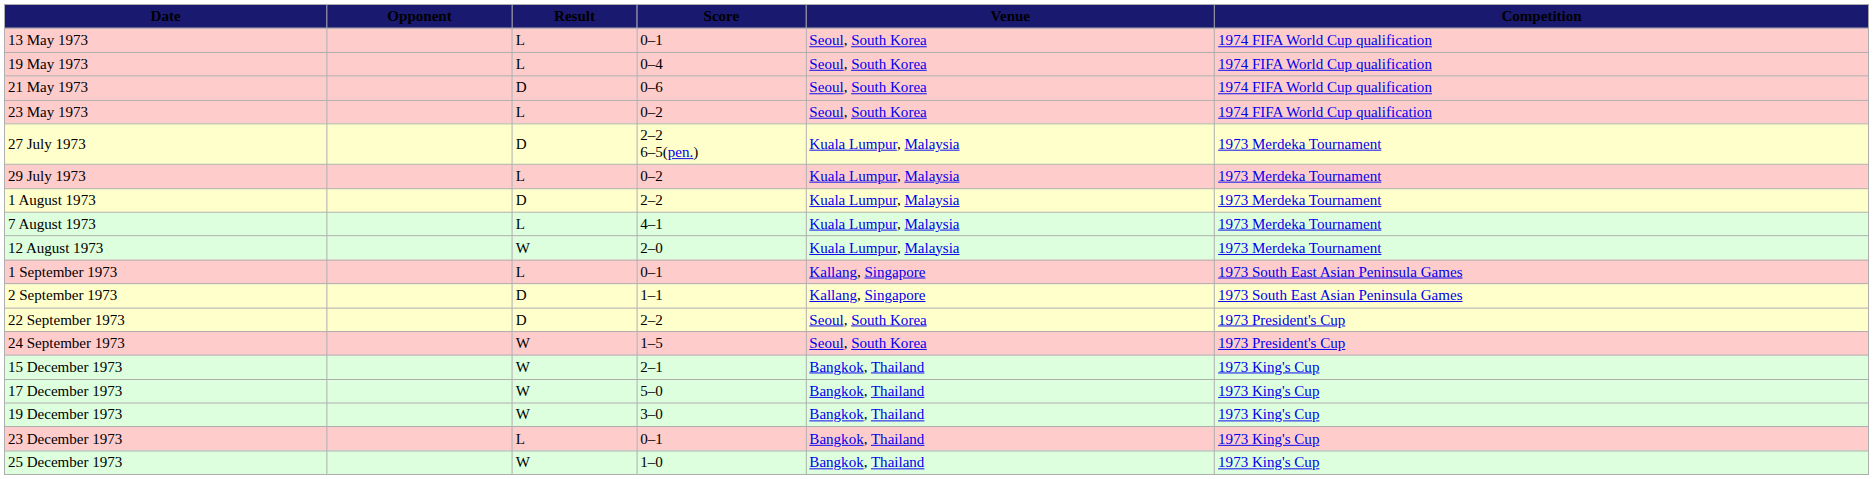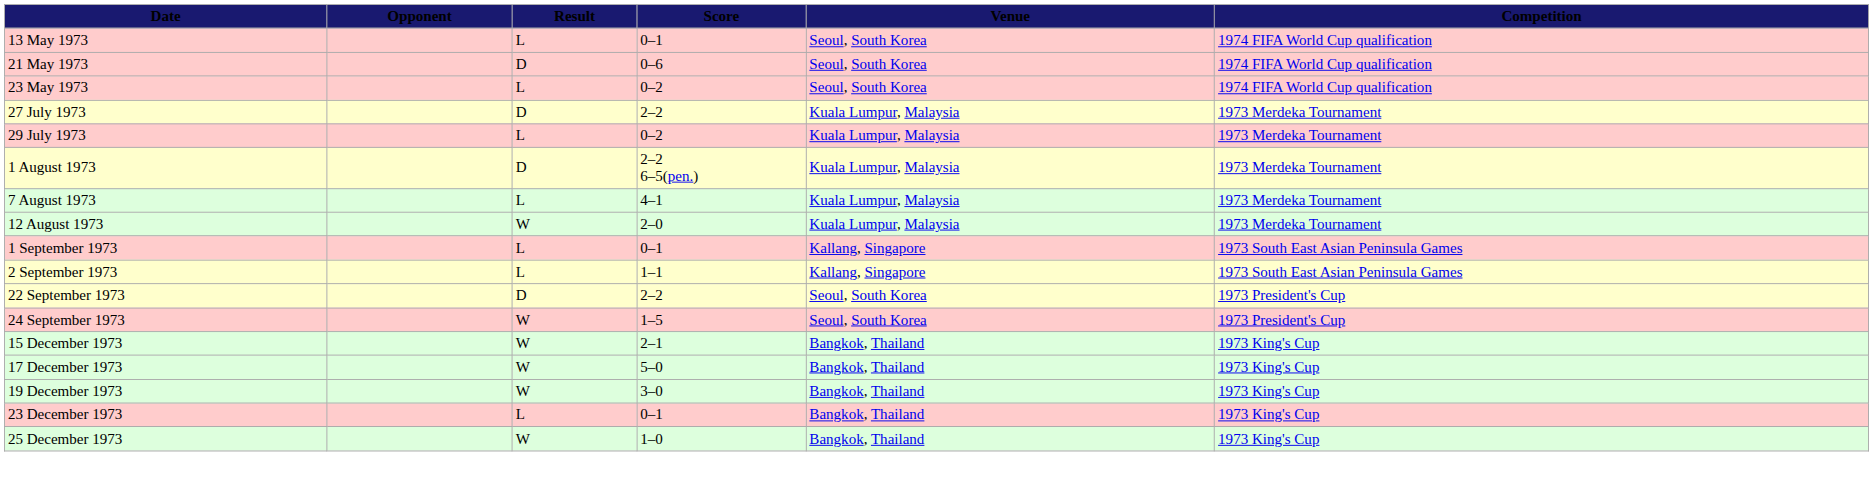 <table style="width:100%;" class="wikitable">
 <tr>
 <th style="background:#191970;"><span>Date</span></th>
 <th style="background:#191970;"><span>Opponent</span></th>
 <th style="background:#191970;"><span>Result</span></th>
 <th style="background:#191970;"><span>Score</span></th>
 <th style="background:#191970;"><span>Venue</span></th>
 <th style="background:#191970;"><span>Competition</span></th>
 </tr>
 <tr style="background:#fcc;">
 <td>13 May 1973</td>
 <td></td>
 <td>L</td>
 <td>0–1</td>
-<td> <a href='#'>Seoul</a>, <a href='#'>South Korea</a></td>
-<td><a href='#'>1974 FIFA World Cup qualification</a></td>
-</tr>
-<tr style="background:#fcc;">
-<td>19 May 1973</td>
-<td></td>
-<td>L</td>
-<td>0–4</td>
 <td> <a href='#'>Seoul</a>, <a href='#'>South Korea</a></td>
 <td><a href='#'>1974 FIFA World Cup qualification</a></td>
 </tr>
 <tr style="background:#fcc;">
 <td>21 May 1973</td>
 <td></td>
 <td>D</td>
 <td>0–6</td>
 <td> <a href='#'>Seoul</a>, <a href='#'>South Korea</a></td>
 <td><a href='#'>1974 FIFA World Cup qualification</a></td>
 </tr>
 <tr style="background:#fcc;">
 <td>23 May 1973</td>
 <td></td>
 <td>L</td>
 <td>0–2</td>
 <td> <a href='#'>Seoul</a>, <a href='#'>South Korea</a></td>
 <td><a href='#'>1974 FIFA World Cup qualification</a></td>
 </tr>
 <tr style="background:#ffc;">
 <td>27 July 1973</td>
 <td></td>
 <td>D</td>
-<td>2–2<br>6–5(<a href='#'>pen.</a>)</td>
+<td>2–2</td>
 <td> <a href='#'>Kuala Lumpur</a>, <a href='#'>Malaysia</a></td>
 <td><a href='#'>1973 Merdeka Tournament</a></td>
 </tr>
 <tr style="background:#fcc;">
 <td>29 July 1973</td>
 <td></td>
 <td>L</td>
 <td>0–2</td>
 <td> <a href='#'>Kuala Lumpur</a>, <a href='#'>Malaysia</a></td>
 <td><a href='#'>1973 Merdeka Tournament</a></td>
 </tr>
 <tr style="background:#ffc;">
 <td>1 August 1973</td>
 <td></td>
 <td>D</td>
-<td>2–2</td>
+<td>2–2<br>6–5(<a href='#'>pen.</a>)</td>
 <td> <a href='#'>Kuala Lumpur</a>, <a href='#'>Malaysia</a></td>
 <td><a href='#'>1973 Merdeka Tournament</a></td>
 </tr>
 <tr style="background:#dfd;">
 <td>7 August 1973</td>
 <td></td>
 <td>L</td>
 <td>4–1</td>
 <td> <a href='#'>Kuala Lumpur</a>, <a href='#'>Malaysia</a></td>
 <td><a href='#'>1973 Merdeka Tournament</a></td>
 </tr>
 <tr style="background:#dfd;">
 <td>12 August 1973</td>
 <td></td>
 <td>W</td>
 <td>2–0</td>
 <td> <a href='#'>Kuala Lumpur</a>, <a href='#'>Malaysia</a></td>
 <td><a href='#'>1973 Merdeka Tournament</a></td>
 </tr>
 <tr style="background:#fcc;">
 <td>1 September 1973</td>
 <td></td>
 <td>L</td>
 <td>0–1</td>
 <td> <a href='#'>Kallang</a>, <a href='#'>Singapore</a></td>
 <td><a href='#'>1973 South East Asian Peninsula Games</a></td>
 </tr>
 <tr style="background:#ffc;">
 <td>2 September 1973</td>
 <td></td>
-<td>D</td>
+<td>L</td>
 <td>1–1</td>
 <td> <a href='#'>Kallang</a>, <a href='#'>Singapore</a></td>
 <td><a href='#'>1973 South East Asian Peninsula Games</a></td>
 </tr>
 <tr style="background:#ffc;">
 <td>22 September 1973</td>
 <td></td>
 <td>D</td>
 <td>2–2</td>
 <td> <a href='#'>Seoul</a>, <a href='#'>South Korea</a></td>
 <td><a href='#'>1973 President's Cup</a></td>
 </tr>
 <tr style="background:#fcc;">
 <td>24 September 1973</td>
 <td></td>
 <td>W</td>
 <td>1–5</td>
 <td> <a href='#'>Seoul</a>, <a href='#'>South Korea</a></td>
 <td><a href='#'>1973 President's Cup</a></td>
 </tr>
 <tr style="background:#dfd;">
 <td>15 December 1973</td>
 <td></td>
 <td>W</td>
 <td>2–1</td>
 <td> <a href='#'>Bangkok</a>, <a href='#'>Thailand</a></td>
 <td><a href='#'>1973 King's Cup</a></td>
 </tr>
 <tr style="background:#dfd;">
 <td>17 December 1973</td>
 <td></td>
 <td>W</td>
 <td>5–0</td>
 <td> <a href='#'>Bangkok</a>, <a href='#'>Thailand</a></td>
 <td><a href='#'>1973 King's Cup</a></td>
 </tr>
 <tr style="background:#dfd;">
 <td>19 December 1973</td>
 <td></td>
 <td>W</td>
 <td>3–0</td>
 <td> <a href='#'>Bangkok</a>, <a href='#'>Thailand</a></td>
 <td><a href='#'>1973 King's Cup</a></td>
 </tr>
 <tr style="background:#fcc;">
 <td>23 December 1973</td>
 <td></td>
 <td>L</td>
 <td>0–1</td>
 <td> <a href='#'>Bangkok</a>, <a href='#'>Thailand</a></td>
 <td><a href='#'>1973 King's Cup</a></td>
 </tr>
 <tr style="background:#dfd;">
 <td>25 December 1973</td>
 <td></td>
 <td>W</td>
 <td>1–0</td>
 <td> <a href='#'>Bangkok</a>, <a href='#'>Thailand</a></td>
 <td><a href='#'>1973 King's Cup</a></td>
 </tr>
 </table>
